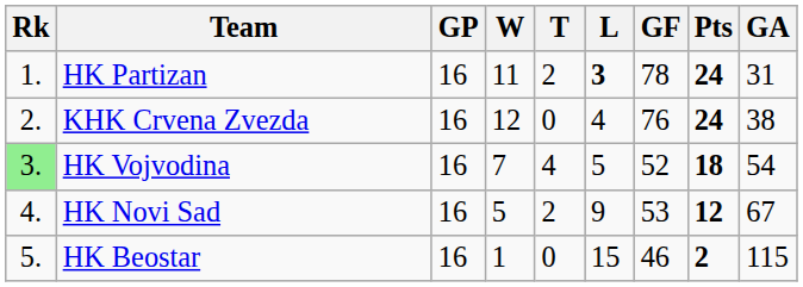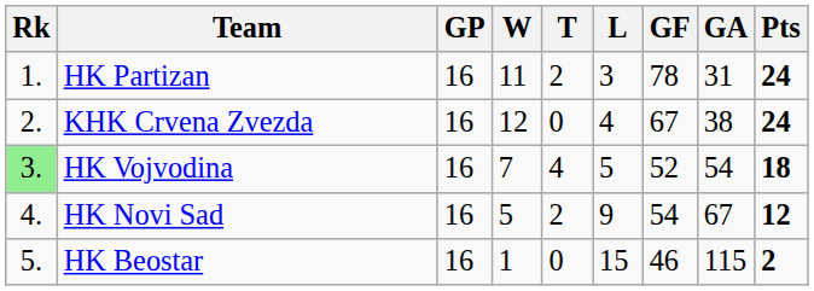 <table class="wikitable" style="text-align:left;">
 <tr>
 <th width=20>Rk</th>
 <th width=200>Team</th>
 <th width=20 abbr="Games Played">GP</th>
 <th width=20 abbr="Won">W</th>
 <th width=20 abbr="Ried">T</th>
 <th width=20 abbr="Lost">L</th>
 <th width=20 abbr="Goals for">GF</th>
+<th width=20 abbr="Goals against">GA</th>
 <th width=20 abbr="Points">Pts</th>
-<th width=20 abbr="Goals against">GA</th>
 </tr>
 <tr>
 <td style="text-align:center;">1.</td>
 <td><a href='#'>HK Partizan</a></td>
 <td>16</td>
 <td>11</td>
 <td>2</td>
-<td><strong>3</strong></td>
+<td>3</td>
 <td>78</td>
+<td>31</td>
 <td><strong>24</strong></td>
-<td>31</td>
 </tr>
 <tr>
 <td style="text-align:center;">2.</td>
 <td><a href='#'>KHK Crvena Zvezda</a></td>
 <td>16</td>
 <td>12</td>
 <td>0</td>
 <td>4</td>
-<td>76</td>
+<td>67</td>
+<td>38</td>
 <td><strong>24</strong></td>
-<td>38</td>
 </tr>
 <tr>
 <td style="background: lightgreen; text-align:center;">3.</td>
 <td><a href='#'>HK Vojvodina</a></td>
 <td>16</td>
 <td>7</td>
 <td>4</td>
 <td>5</td>
 <td>52</td>
+<td>54</td>
 <td><strong>18</strong></td>
-<td>54</td>
 </tr>
 <tr>
 <td style="text-align:center;">4.</td>
 <td><a href='#'>HK Novi Sad</a></td>
 <td>16</td>
 <td>5</td>
 <td>2</td>
 <td>9</td>
-<td>53</td>
+<td>54</td>
+<td>67</td>
 <td><strong>12</strong></td>
-<td>67</td>
 </tr>
 <tr>
 <td style="text-align:center;">5.</td>
 <td><a href='#'>HK Beostar</a></td>
 <td>16</td>
 <td>1</td>
 <td>0</td>
 <td>15</td>
 <td>46</td>
+<td>115</td>
 <td><strong>2</strong></td>
-<td>115</td>
 </tr>
 </table>
